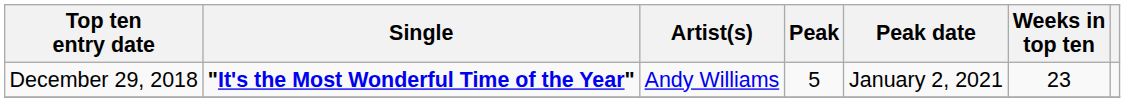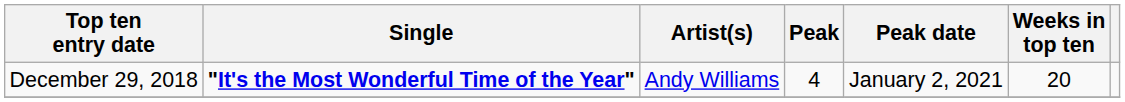 <table class="wikitable">
 <tr>
 <th>Top ten<br>entry date</th>
 <th>Single</th>
 <th>Artist(s)</th>
 <th data-sort-type="number">Peak</th>
 <th>Peak date</th>
 <th data-sort-type="number">Weeks in<br>top ten</th>
 <th></th>
 </tr>
 <tr>
 <td>December 29, 2018</td>
 <td><strong>"<a href='#'>It's the Most Wonderful Time of the Year</a>"</strong></td>
 <td><a href='#'>Andy Williams</a></td>
-<td style="text-align:center;">5</td>
+<td style="text-align:center;">4</td>
 <td>January 2, 2021</td>
-<td style="text-align:center;">23</td>
+<td style="text-align:center;">20</td>
 <td style="text-align:center;"></td>
 </tr>
 <tr>
 </tr>
 </table>
